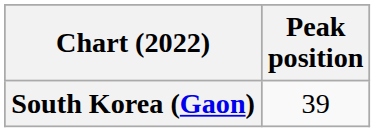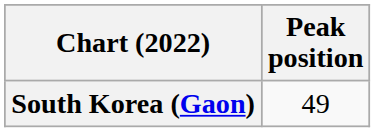 <table class="wikitable plainrowheaders" style="text-align:center">
 <tr>
 <th scope="col">Chart (2022)</th>
 <th scope="col">Peak<br>position</th>
 </tr>
 <tr>
 <th scope="row">South Korea (<a href='#'>Gaon</a>)</th>
-<td>39</td>
+<td>49</td>
 </tr>
 </table>
